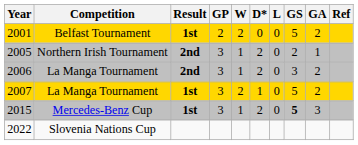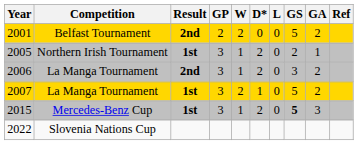 <table class="wikitable" style="text-align: center;">
 <tr>
 <th>Year</th>
 <th>Competition</th>
 <th>Result</th>
 <th>GP</th>
 <th>W</th>
 <th>D*</th>
 <th>L</th>
 <th>GS</th>
 <th>GA</th>
 <th>Ref</th>
 </tr>
 <tr bgcolor="gold">
 <td> 2001</td>
 <td>Belfast Tournament</td>
-<td><strong>1st</strong></td>
+<td><strong>2nd</strong></td>
 <td>2</td>
 <td>2</td>
 <td>0</td>
 <td>0</td>
 <td>5</td>
 <td>2</td>
 <td></td>
 </tr>
 <tr bgcolor="silver">
 <td> 2005</td>
 <td>Northern Irish Tournament</td>
-<td><strong>2nd</strong></td>
+<td><strong>1st</strong></td>
 <td>3</td>
 <td>1</td>
 <td>2</td>
 <td>0</td>
 <td>2</td>
 <td>1</td>
 <td></td>
 </tr>
 <tr bgcolor="silver">
 <td> 2006</td>
 <td>La Manga Tournament</td>
 <td><strong>2nd</strong></td>
 <td>3</td>
 <td>1</td>
 <td>2</td>
 <td>0</td>
 <td>3</td>
 <td>2</td>
 <td></td>
 </tr>
 <tr bgcolor="gold">
 <td> 2007</td>
 <td>La Manga Tournament</td>
 <td><strong>1st</strong></td>
 <td>3</td>
 <td>2</td>
 <td>1</td>
 <td>0</td>
 <td>5</td>
 <td>2</td>
 <td></td>
 </tr>
 <tr bgcolor="silver">
 <td> 2015</td>
 <td><a href='#'>Mercedes-Benz</a> Cup</td>
 <td><strong>1st</strong></td>
 <td>3</td>
 <td>1</td>
 <td>2</td>
 <td>0</td>
 <td><strong>5</strong></td>
 <td>3</td>
 <td></td>
 </tr>
 <tr>
 <td> 2022</td>
 <td>Slovenia Nations Cup</td>
 <td></td>
 <td></td>
 <td></td>
 <td></td>
 <td></td>
 <td></td>
 <td></td>
 <td></td>
 </tr>
 </table>
